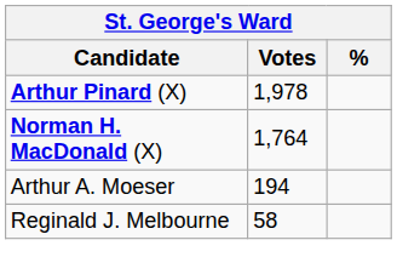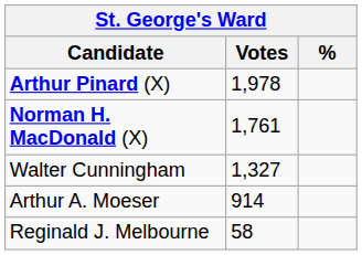 <table class="wikitable">
 <tr>
 <th colspan="3"><a href='#'>St. George's Ward</a></th>
 </tr>
 <tr>
 <th style="width: 170px">Candidate</th>
 <th style="width: 50px">Votes</th>
 <th style="width: 40px">%</th>
 </tr>
 <tr>
 <td><strong><a href='#'>Arthur Pinard</a></strong> (X)</td>
 <td>1,978</td>
 <td></td>
 </tr>
 <tr>
 <td><strong><a href='#'>Norman H. MacDonald</a></strong> (X)</td>
-<td>1,764</td>
+<td>1,761</td>
+<td></td>
+</tr>
+<tr>
+<td>Walter Cunningham</td>
+<td>1,327</td>
 <td></td>
 </tr>
 <tr>
 <td>Arthur A. Moeser</td>
-<td>194</td>
+<td>914</td>
 <td></td>
 </tr>
 <tr>
 <td>Reginald J. Melbourne</td>
 <td>58</td>
 <td></td>
 </tr>
 </table>
